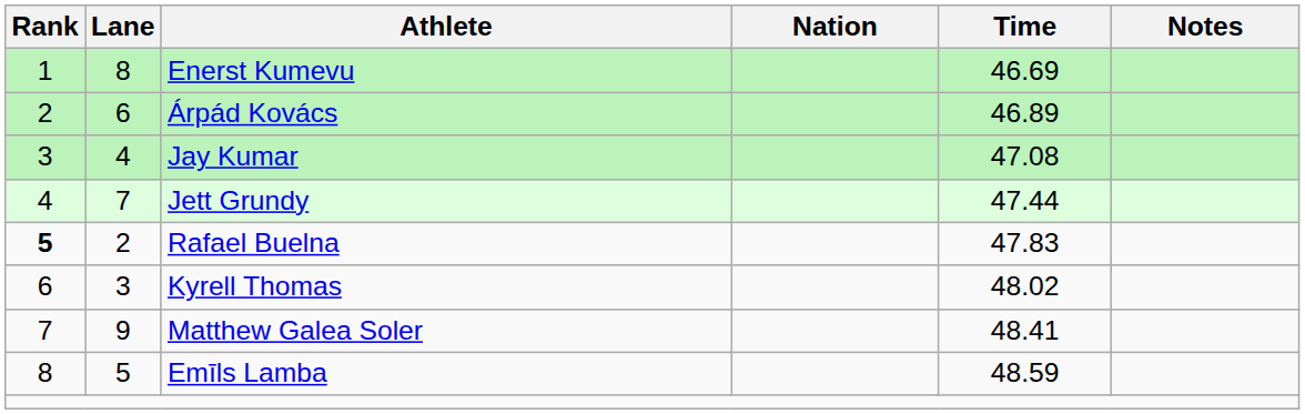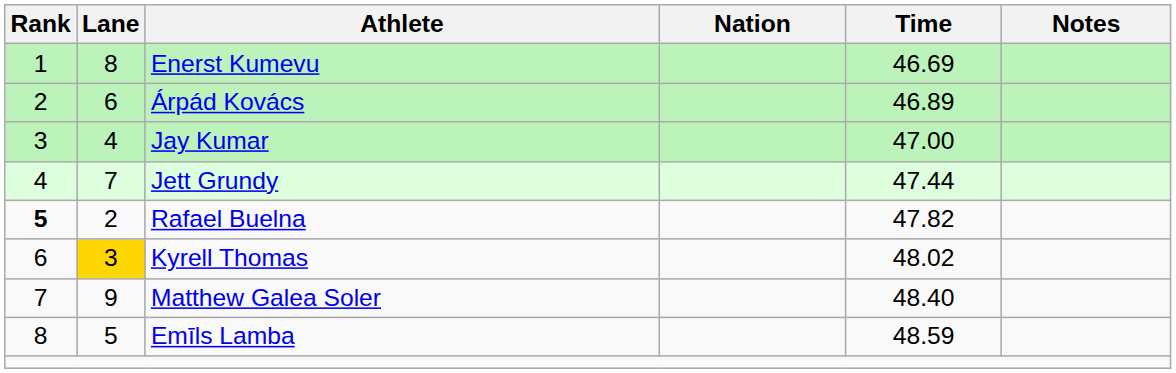 <table class="wikitable sortable" style="text-align:center;width: 60%;">
 <tr>
 <th scope="col" style="width: 10px;">Rank</th>
 <th scope="col" style="width: 10px;">Lane</th>
 <th scope="col">Athlete</th>
 <th scope="col">Nation</th>
 <th scope="col">Time</th>
 <th scope="col">Notes</th>
 </tr>
 <tr bgcolor=bbf3bb>
 <td>1</td>
 <td>8</td>
 <td align=left><a href='#'>Enerst Kumevu</a></td>
 <td align=left></td>
 <td>46.69</td>
 <td></td>
 </tr>
 <tr bgcolor=bbf3bb>
 <td>2</td>
 <td>6</td>
 <td align=left><a href='#'>Árpád Kovács</a></td>
 <td align=left></td>
 <td>46.89</td>
 <td></td>
 </tr>
 <tr bgcolor=bbf3bb>
 <td>3</td>
 <td>4</td>
 <td align=left><a href='#'>Jay Kumar</a></td>
 <td align=left></td>
-<td>47.08</td>
+<td>47.00</td>
 <td></td>
 </tr>
 <tr bgcolor=ddffdd>
 <td>4</td>
 <td>7</td>
 <td align=left><a href='#'>Jett Grundy</a></td>
 <td align=left></td>
 <td>47.44</td>
 <td></td>
 </tr>
 <tr>
 <td><strong>5</strong></td>
 <td>2</td>
 <td align=left><a href='#'>Rafael Buelna</a></td>
 <td align=left></td>
-<td>47.83</td>
+<td>47.82</td>
 <td></td>
 </tr>
 <tr>
 <td>6</td>
-<td>3</td>
+<td style="background: gold;">3</td>
 <td align=left><a href='#'>Kyrell Thomas</a></td>
 <td align=left></td>
 <td>48.02</td>
 <td></td>
 </tr>
 <tr>
 <td>7</td>
 <td>9</td>
 <td align=left><a href='#'>Matthew Galea Soler</a></td>
 <td align=left></td>
-<td>48.41</td>
+<td>48.40</td>
 <td></td>
 </tr>
 <tr>
 <td>8</td>
 <td>5</td>
 <td align=left><a href='#'>Emīls Lamba</a></td>
 <td align=left></td>
 <td>48.59</td>
 <td></td>
 </tr>
 <tr class="sortbottom">
 <td colspan="6"></td>
 </tr>
 </table>
